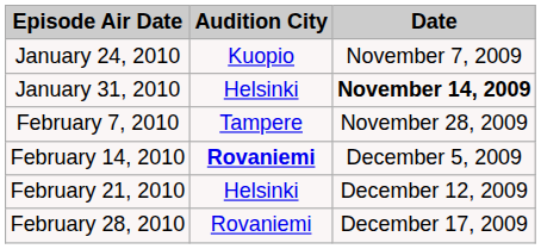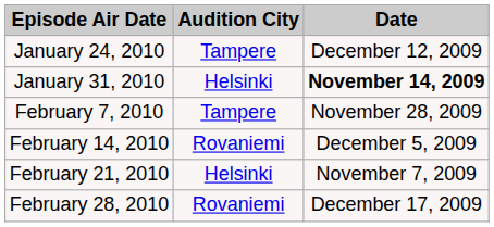 <table class="wikitable" border="1">
 <tr>
 <td bgcolor="#CCCCCC" align="Center"><strong>Episode Air Date</strong></td>
 <td bgcolor="#CCCCCC" align="Center"><strong>Audition City</strong></td>
 <td bgcolor="#CCCCCC" align="Center"><strong>Date</strong></td>
 </tr>
 <tr>
 <td align="center" bgcolor="#FAF6F6">January 24, 2010</td>
-<td align="center" bgcolor="#FAF6F6"><a href='#'>Kuopio</a></td>
-<td align="center" bgcolor="#FAF6F6">November 7, 2009</td>
+<td align="center" bgcolor="#FAF6F6"><a href='#'>Tampere</a></td>
+<td align="center" bgcolor="#FAF6F6">December 12, 2009</td>
 </tr>
 <tr>
 <td align="center" bgcolor="#FAF6F6">January 31, 2010</td>
 <td align="center" bgcolor="#FAF6F6"><a href='#'>Helsinki</a></td>
 <td align="center" bgcolor="#FAF6F6"><strong>November 14, 2009</strong></td>
 </tr>
 <tr>
 <td align="center" bgcolor="#FAF6F6">February 7, 2010</td>
 <td align="center" bgcolor="#FAF6F6"><a href='#'>Tampere</a></td>
 <td align="center" bgcolor="#FAF6F6">November 28, 2009</td>
 </tr>
 <tr>
 <td align="center" bgcolor="#FAF6F6">February 14, 2010</td>
-<td align="center" bgcolor="#FAF6F6"><strong><a href='#'>Rovaniemi</a></strong></td>
+<td align="center" bgcolor="#FAF6F6"><a href='#'>Rovaniemi</a></td>
 <td align="center" bgcolor="#FAF6F6">December 5, 2009</td>
 </tr>
 <tr>
 <td align="center" bgcolor="#FAF6F6">February 21, 2010</td>
 <td align="center" bgcolor="#FAF6F6"><a href='#'>Helsinki</a></td>
-<td align="center" bgcolor="#FAF6F6">December 12, 2009</td>
+<td align="center" bgcolor="#FAF6F6">November 7, 2009</td>
 </tr>
 <tr>
 <td align="center" bgcolor="#FAF6F6">February 28, 2010</td>
 <td align="center" bgcolor="#FAF6F6"><a href='#'>Rovaniemi</a></td>
 <td align="center" bgcolor="#FAF6F6">December 17, 2009</td>
 </tr>
 </table>
